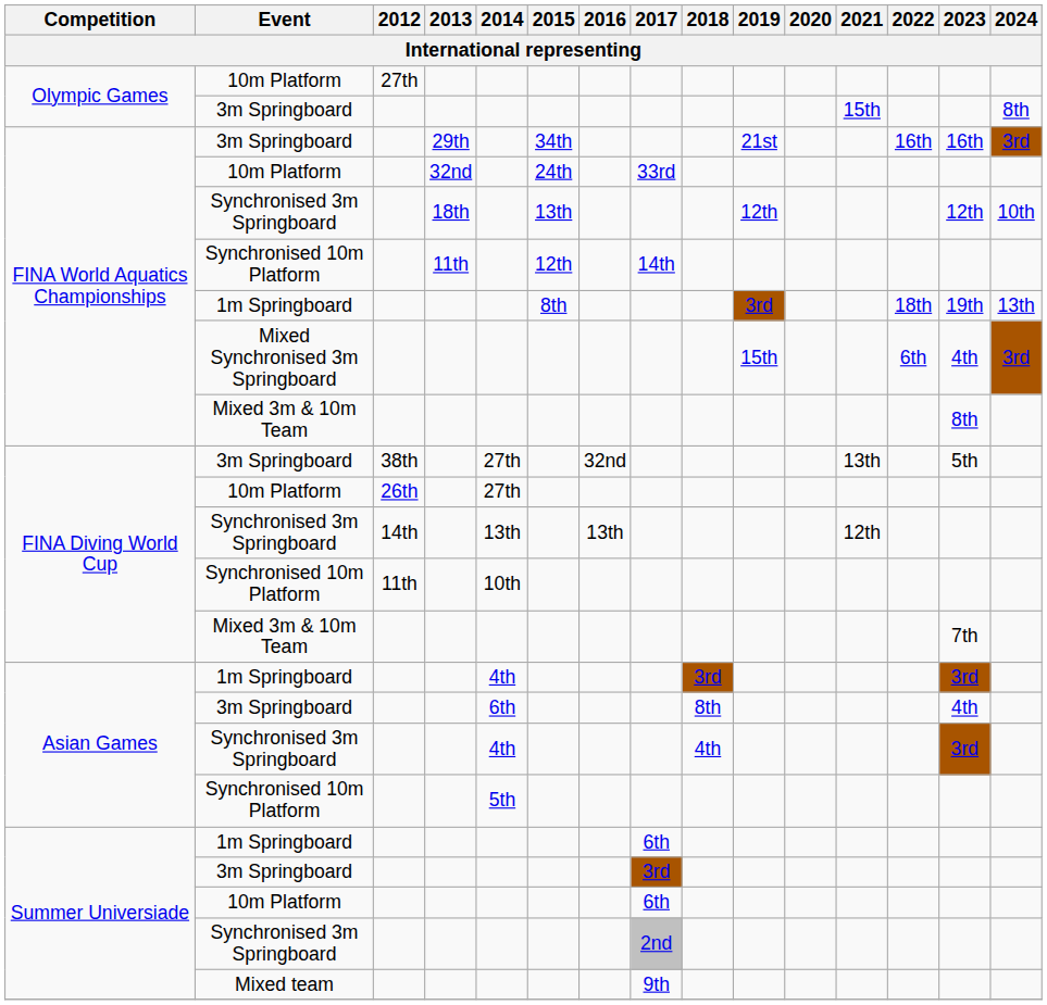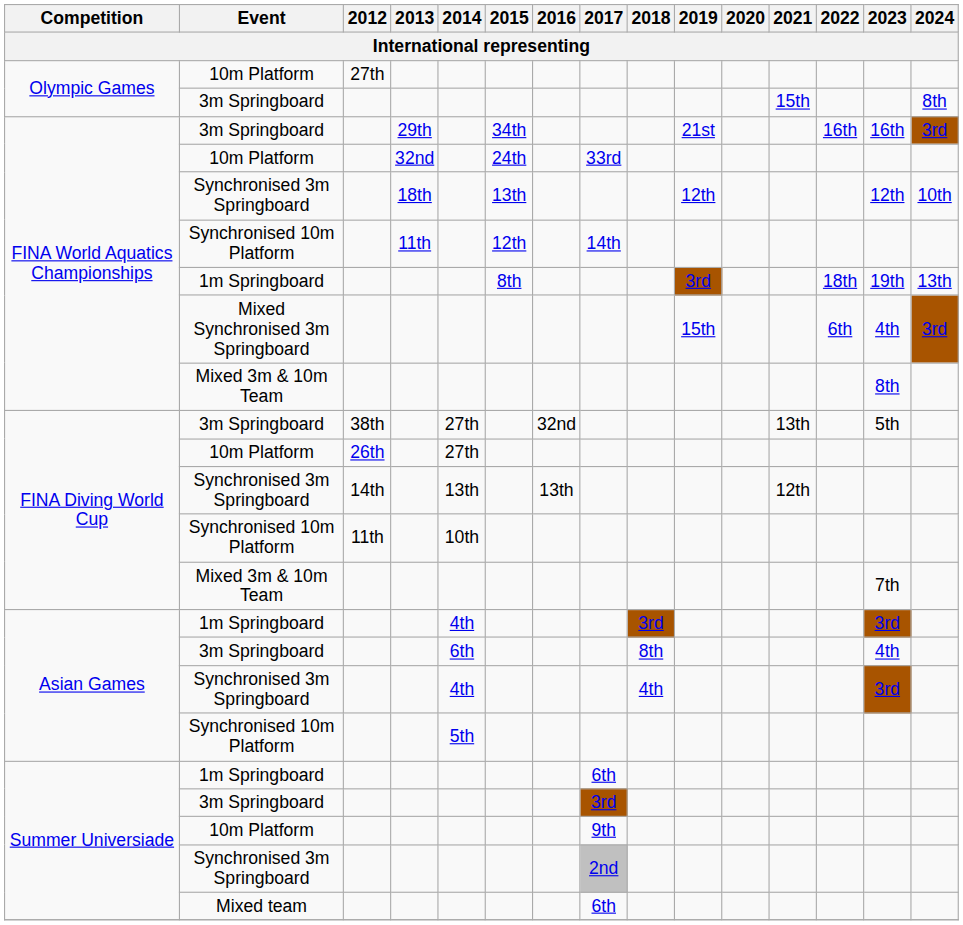 <table class="wikitable" style="text-align:center;">
 <tr>
 <th>Competition</th>
 <th>Event</th>
 <th>2012</th>
 <th>2013</th>
 <th>2014</th>
 <th>2015</th>
 <th>2016</th>
 <th>2017</th>
 <th>2018</th>
 <th>2019</th>
 <th>2020</th>
 <th>2021</th>
 <th>2022</th>
 <th>2023</th>
 <th>2024</th>
 </tr>
 <tr>
 <th colspan="15">International representing </th>
 </tr>
 <tr>
 <td rowspan="2"><a href='#'>Olympic Games</a></td>
 <td>10m Platform</td>
 <td>27th</td>
 <td></td>
 <td></td>
 <td></td>
 <td></td>
 <td></td>
 <td></td>
 <td></td>
 <td></td>
 <td></td>
 <td></td>
 <td></td>
 <td></td>
 </tr>
 <tr>
 <td>3m Springboard</td>
 <td></td>
 <td></td>
 <td></td>
 <td></td>
 <td></td>
 <td></td>
 <td></td>
 <td></td>
 <td></td>
 <td><a href='#'>15th</a></td>
 <td></td>
 <td></td>
 <td><a href='#'>8th</a></td>
 </tr>
 <tr>
 <td rowspan="7"><a href='#'>FINA World Aquatics Championships</a></td>
 <td>3m Springboard</td>
 <td></td>
 <td><a href='#'>29th</a></td>
 <td></td>
 <td><a href='#'>34th</a></td>
 <td></td>
 <td></td>
 <td></td>
 <td><a href='#'>21st</a></td>
 <td></td>
 <td></td>
 <td><a href='#'>16th</a></td>
 <td><a href='#'>16th</a></td>
 <td bgcolor=#a85400><a href='#'>3rd</a></td>
 </tr>
 <tr>
 <td>10m Platform</td>
 <td></td>
 <td><a href='#'>32nd</a></td>
 <td></td>
 <td><a href='#'>24th</a></td>
 <td></td>
 <td><a href='#'>33rd</a></td>
 <td></td>
 <td></td>
 <td></td>
 <td></td>
 <td></td>
 <td></td>
 <td></td>
 </tr>
 <tr>
 <td>Synchronised 3m Springboard</td>
 <td></td>
 <td><a href='#'>18th</a></td>
 <td></td>
 <td><a href='#'>13th</a></td>
 <td></td>
 <td></td>
 <td></td>
 <td><a href='#'>12th</a></td>
 <td></td>
 <td></td>
 <td></td>
 <td><a href='#'>12th</a></td>
 <td><a href='#'>10th</a></td>
 </tr>
 <tr>
 <td>Synchronised 10m Platform</td>
 <td></td>
 <td><a href='#'>11th</a></td>
 <td></td>
 <td><a href='#'>12th</a></td>
 <td></td>
 <td><a href='#'>14th</a></td>
 <td></td>
 <td></td>
 <td></td>
 <td></td>
 <td></td>
 <td></td>
 <td></td>
 </tr>
 <tr>
 <td>1m Springboard</td>
 <td></td>
 <td></td>
 <td></td>
 <td><a href='#'>8th</a></td>
 <td></td>
 <td></td>
 <td></td>
 <td bgcolor=#a85400><a href='#'>3rd</a></td>
 <td></td>
 <td></td>
 <td><a href='#'>18th</a></td>
 <td><a href='#'>19th</a></td>
 <td><a href='#'>13th</a></td>
 </tr>
 <tr>
 <td>Mixed Synchronised 3m Springboard</td>
 <td></td>
 <td></td>
 <td></td>
 <td></td>
 <td></td>
 <td></td>
 <td></td>
 <td><a href='#'>15th</a></td>
 <td></td>
 <td></td>
 <td><a href='#'>6th</a></td>
 <td><a href='#'>4th</a></td>
 <td bgcolor=#a85400><a href='#'>3rd</a></td>
 </tr>
 <tr>
 <td>Mixed 3m & 10m Team</td>
 <td></td>
 <td></td>
 <td></td>
 <td></td>
 <td></td>
 <td></td>
 <td></td>
 <td></td>
 <td></td>
 <td></td>
 <td></td>
 <td><a href='#'>8th</a></td>
 <td></td>
 </tr>
 <tr>
 <td rowspan="5"><a href='#'>FINA Diving World Cup</a></td>
 <td>3m Springboard</td>
 <td>38th</td>
 <td></td>
 <td>27th</td>
 <td></td>
 <td>32nd</td>
 <td></td>
 <td></td>
 <td></td>
 <td></td>
 <td>13th</td>
 <td></td>
 <td>5th</td>
 <td></td>
 </tr>
 <tr>
 <td>10m Platform</td>
 <td><a href='#'>26th</a></td>
 <td></td>
 <td>27th</td>
 <td></td>
 <td></td>
 <td></td>
 <td></td>
 <td></td>
 <td></td>
 <td></td>
 <td></td>
 <td></td>
 <td></td>
 </tr>
 <tr>
 <td>Synchronised 3m Springboard</td>
 <td>14th</td>
 <td></td>
 <td>13th</td>
 <td></td>
 <td>13th</td>
 <td></td>
 <td></td>
 <td></td>
 <td></td>
 <td>12th</td>
 <td></td>
 <td></td>
 <td></td>
 </tr>
 <tr>
 <td>Synchronised 10m Platform</td>
 <td>11th</td>
 <td></td>
 <td>10th</td>
 <td></td>
 <td></td>
 <td></td>
 <td></td>
 <td></td>
 <td></td>
 <td></td>
 <td></td>
 <td></td>
 <td></td>
 </tr>
 <tr>
 <td>Mixed 3m & 10m Team</td>
 <td></td>
 <td></td>
 <td></td>
 <td></td>
 <td></td>
 <td></td>
 <td></td>
 <td></td>
 <td></td>
 <td></td>
 <td></td>
 <td>7th</td>
 <td></td>
 </tr>
 <tr>
 <td rowspan="4"><a href='#'>Asian Games</a></td>
 <td>1m Springboard</td>
 <td></td>
 <td></td>
 <td><a href='#'>4th</a></td>
 <td></td>
 <td></td>
 <td></td>
 <td bgcolor=#a85400><a href='#'>3rd</a></td>
 <td></td>
 <td></td>
 <td></td>
 <td></td>
 <td bgcolor=#a85400><a href='#'>3rd</a></td>
 <td></td>
 </tr>
 <tr>
 <td>3m Springboard</td>
 <td></td>
 <td></td>
 <td><a href='#'>6th</a></td>
 <td></td>
 <td></td>
 <td></td>
 <td><a href='#'>8th</a></td>
 <td></td>
 <td></td>
 <td></td>
 <td></td>
 <td><a href='#'>4th</a></td>
 <td></td>
 </tr>
 <tr>
 <td>Synchronised 3m Springboard</td>
 <td></td>
 <td></td>
 <td><a href='#'>4th</a></td>
 <td></td>
 <td></td>
 <td></td>
 <td><a href='#'>4th</a></td>
 <td></td>
 <td></td>
 <td></td>
 <td></td>
 <td bgcolor=#a85400><a href='#'>3rd</a></td>
 <td></td>
 </tr>
 <tr>
 <td>Synchronised 10m Platform</td>
 <td></td>
 <td></td>
 <td><a href='#'>5th</a></td>
 <td></td>
 <td></td>
 <td></td>
 <td></td>
 <td></td>
 <td></td>
 <td></td>
 <td></td>
 <td></td>
 <td></td>
 </tr>
 <tr>
 <td rowspan="5"><a href='#'>Summer Universiade</a></td>
 <td>1m Springboard</td>
 <td></td>
 <td></td>
 <td></td>
 <td></td>
 <td></td>
 <td><a href='#'>6th</a></td>
 <td></td>
 <td></td>
 <td></td>
 <td></td>
 <td></td>
 <td></td>
 <td></td>
 </tr>
 <tr>
 <td>3m Springboard</td>
 <td></td>
 <td></td>
 <td></td>
 <td></td>
 <td></td>
 <td bgcolor=#a85400><a href='#'>3rd</a></td>
 <td></td>
 <td></td>
 <td></td>
 <td></td>
 <td></td>
 <td></td>
 <td></td>
 </tr>
 <tr>
 <td>10m Platform</td>
 <td></td>
 <td></td>
 <td></td>
 <td></td>
 <td></td>
-<td><a href='#'>6th</a></td>
+<td><a href='#'>9th</a></td>
 <td></td>
 <td></td>
 <td></td>
 <td></td>
 <td></td>
 <td></td>
 <td></td>
 </tr>
 <tr>
 <td>Synchronised 3m Springboard</td>
 <td></td>
 <td></td>
 <td></td>
 <td></td>
 <td></td>
 <td bgcolor=silver><a href='#'>2nd</a></td>
 <td></td>
 <td></td>
 <td></td>
 <td></td>
 <td></td>
 <td></td>
 <td></td>
 </tr>
 <tr>
 <td>Mixed team</td>
 <td></td>
 <td></td>
 <td></td>
 <td></td>
 <td></td>
-<td><a href='#'>9th</a></td>
+<td><a href='#'>6th</a></td>
 <td></td>
 <td></td>
 <td></td>
 <td></td>
 <td></td>
 <td></td>
 <td></td>
 </tr>
 <tr>
 </tr>
 </table>
